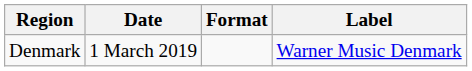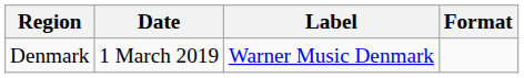 <table class=wikitable>
 <tr>
 <th>Region</th>
 <th>Date</th>
+<th>Label</th>
 <th>Format</th>
-<th>Label</th>
 </tr>
 <tr>
 <td>Denmark</td>
 <td>1 March 2019</td>
+<td><a href='#'>Warner Music Denmark</a></td>
 <td></td>
-<td><a href='#'>Warner Music Denmark</a></td>
 </tr>
 </table>
